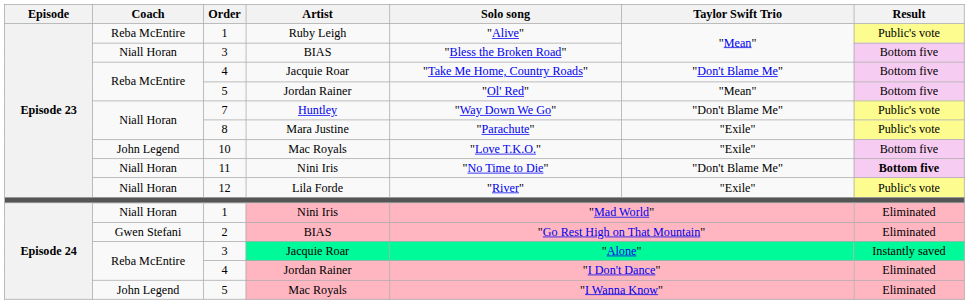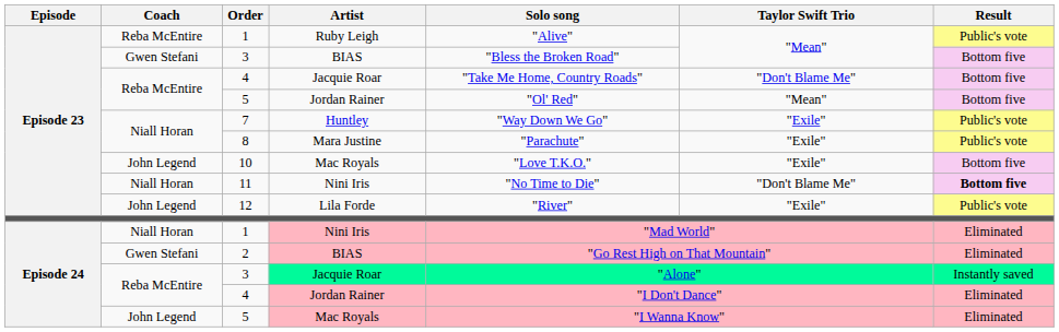 <table class="wikitable" style="text-align:center; width:100%">
 <tr>
 <th style="width:08%">Episode</th>
 <th style="width:10%">Coach</th>
 <th style="width:03%">Order</th>
 <th style="width:13%">Artist</th>
 <th style="width:21%">Solo song</th>
 <th style="width:21%">Taylor Swift Trio</th>
 <th style="width:10%">Result</th>
 </tr>
 <tr>
 <th rowspan="9" scope="row">Episode 23<br></th>
 <td>Reba McEntire</td>
 <td>1 </td>
 <td>Ruby Leigh</td>
 <td>"<a href='#'>Alive</a>"</td>
 <td rowspan="2">"<a href='#'>Mean</a>"</td>
 <td style="background:#fdfc8f">Public's vote</td>
 </tr>
 <tr>
-<td>Niall Horan</td>
+<td>Gwen Stefani</td>
 <td>3 </td>
 <td>BIAS</td>
 <td>"<a href='#'>Bless the Broken Road</a>"</td>
 <td style="background:#f7ccf2">Bottom five</td>
 </tr>
 <tr>
 <td rowspan="2">Reba McEntire</td>
 <td>4 </td>
 <td>Jacquie Roar</td>
 <td>"<a href='#'>Take Me Home, Country Roads</a>"</td>
 <td>"<a href='#'>Don't Blame Me</a>"</td>
 <td style="background:#f7ccf2">Bottom five</td>
 </tr>
 <tr>
 <td>5 </td>
 <td>Jordan Rainer</td>
 <td>"<a href='#'>Ol' Red</a>"</td>
 <td>"Mean"</td>
 <td style="background:#f7ccf2">Bottom five</td>
 </tr>
 <tr>
 <td rowspan="2">Niall Horan</td>
 <td>7 </td>
 <td><a href='#'>Huntley</a></td>
 <td>"<a href='#'>Way Down We Go</a>"</td>
-<td>"Don't Blame Me"</td>
+<td>"<a href='#'>Exile</a>"</td>
 <td style="background:#fdfc8f">Public's vote</td>
 </tr>
 <tr>
 <td>8 </td>
 <td>Mara Justine</td>
 <td>"<a href='#'>Parachute</a>"</td>
 <td>"Exile"</td>
 <td style="background:#fdfc8f">Public's vote</td>
 </tr>
 <tr>
 <td>John Legend</td>
 <td>10 </td>
 <td>Mac Royals</td>
 <td>"<a href='#'>Love T.K.O.</a>"</td>
 <td>"Exile"</td>
 <td style="background:#f7ccf2">Bottom five</td>
 </tr>
 <tr>
 <td>Niall Horan</td>
 <td>11 </td>
 <td>Nini Iris</td>
 <td>"<a href='#'>No Time to Die</a>"</td>
 <td>"Don't Blame Me"</td>
 <td style="background:#f7ccf2"><strong>Bottom five</strong></td>
 </tr>
 <tr>
-<td>Niall Horan</td>
+<td>John Legend</td>
 <td>12 </td>
 <td>Lila Forde</td>
 <td>"<a href='#'>River</a>"</td>
 <td>"Exile"</td>
 <td style="background:#fdfc8f">Public's vote</td>
 </tr>
 <tr>
 <td colspan="8" style="background:#555"></td>
 </tr>
 <tr>
 <th rowspan="5" scope="row">Episode 24<br></th>
 <td>Niall Horan</td>
 <td>1</td>
 <td style="background:lightpink">Nini Iris</td>
 <td colspan="2" style="background:lightpink">"<a href='#'>Mad World</a>"</td>
 <td style="background:lightpink">Eliminated</td>
 </tr>
 <tr>
 <td>Gwen Stefani</td>
 <td>2</td>
 <td style="background:lightpink">BIAS</td>
 <td colspan="2" style="background:lightpink">"<a href='#'>Go Rest High on That Mountain</a>"</td>
 <td style="background:lightpink">Eliminated</td>
 </tr>
 <tr>
 <td rowspan="2">Reba McEntire</td>
 <td>3</td>
 <td style="background:#00fa9a">Jacquie Roar</td>
 <td colspan="2" style="background:#00fa9a">"<a href='#'>Alone</a>"</td>
 <td style="background:#00fa9a">Instantly saved</td>
 </tr>
 <tr>
 <td>4</td>
 <td style="background:lightpink">Jordan Rainer</td>
 <td colspan="2" style="background:lightpink">"<a href='#'>I Don't Dance</a>"</td>
 <td style="background:lightpink">Eliminated</td>
 </tr>
 <tr>
 <td>John Legend</td>
 <td>5</td>
 <td style="background:lightpink">Mac Royals</td>
 <td colspan="2" style="background:lightpink">"<a href='#'>I Wanna Know</a>"</td>
 <td style="background:lightpink">Eliminated</td>
 </tr>
 </table>
